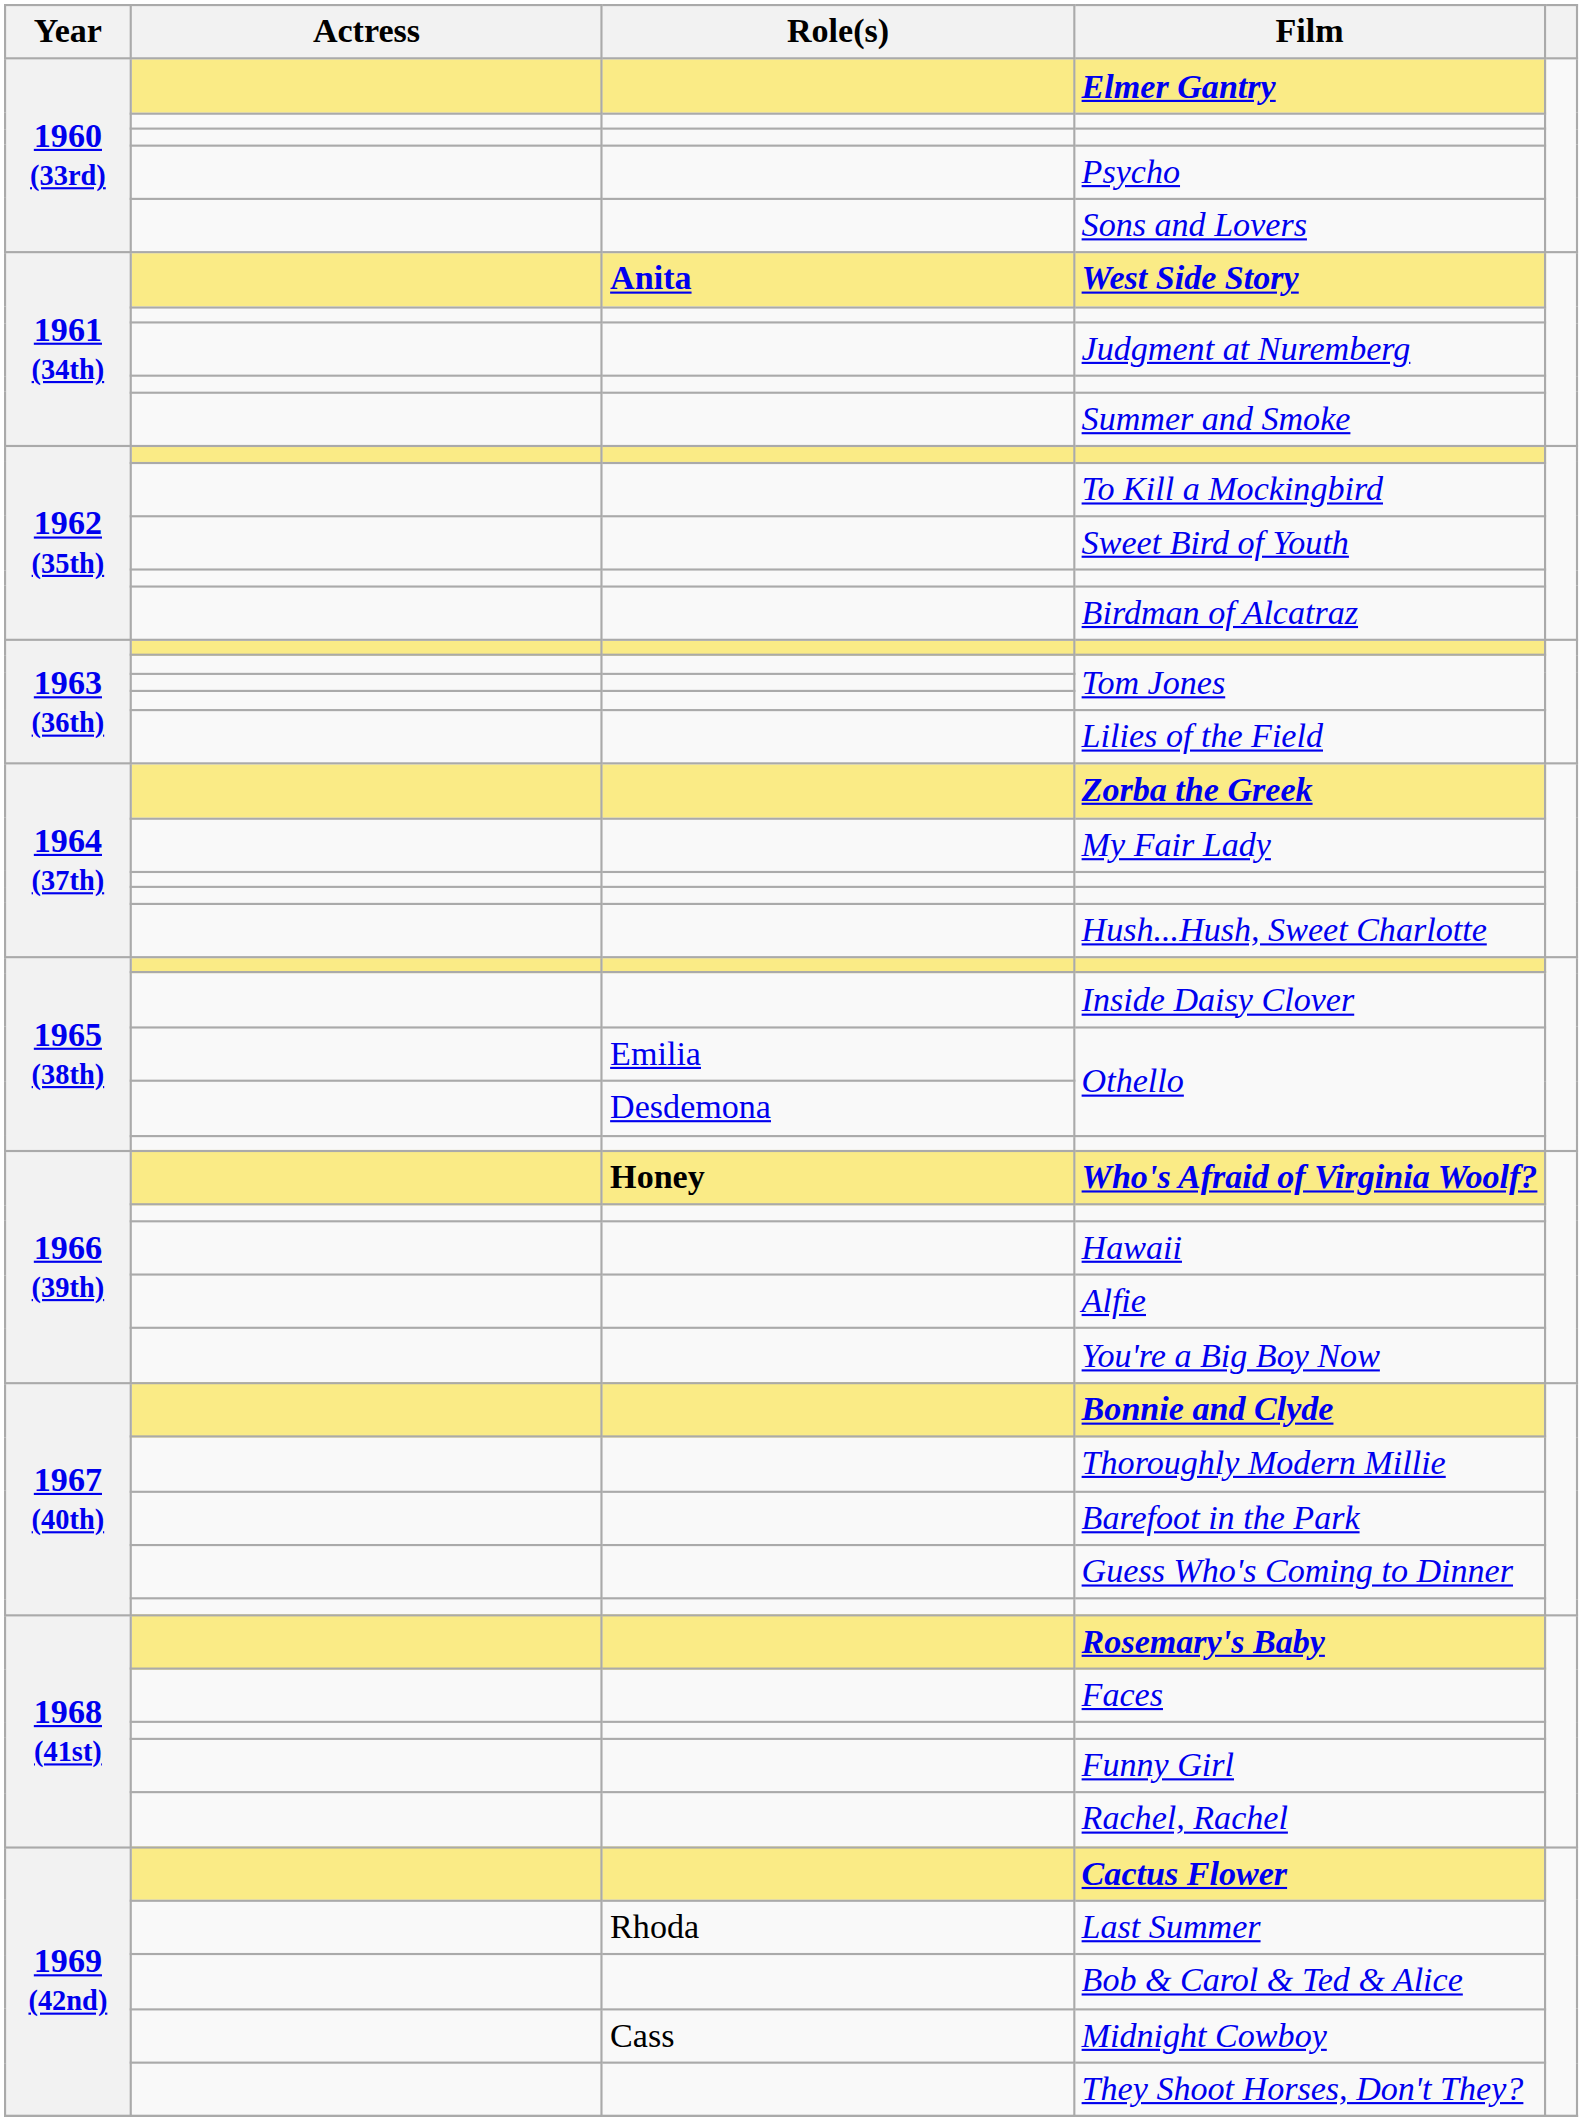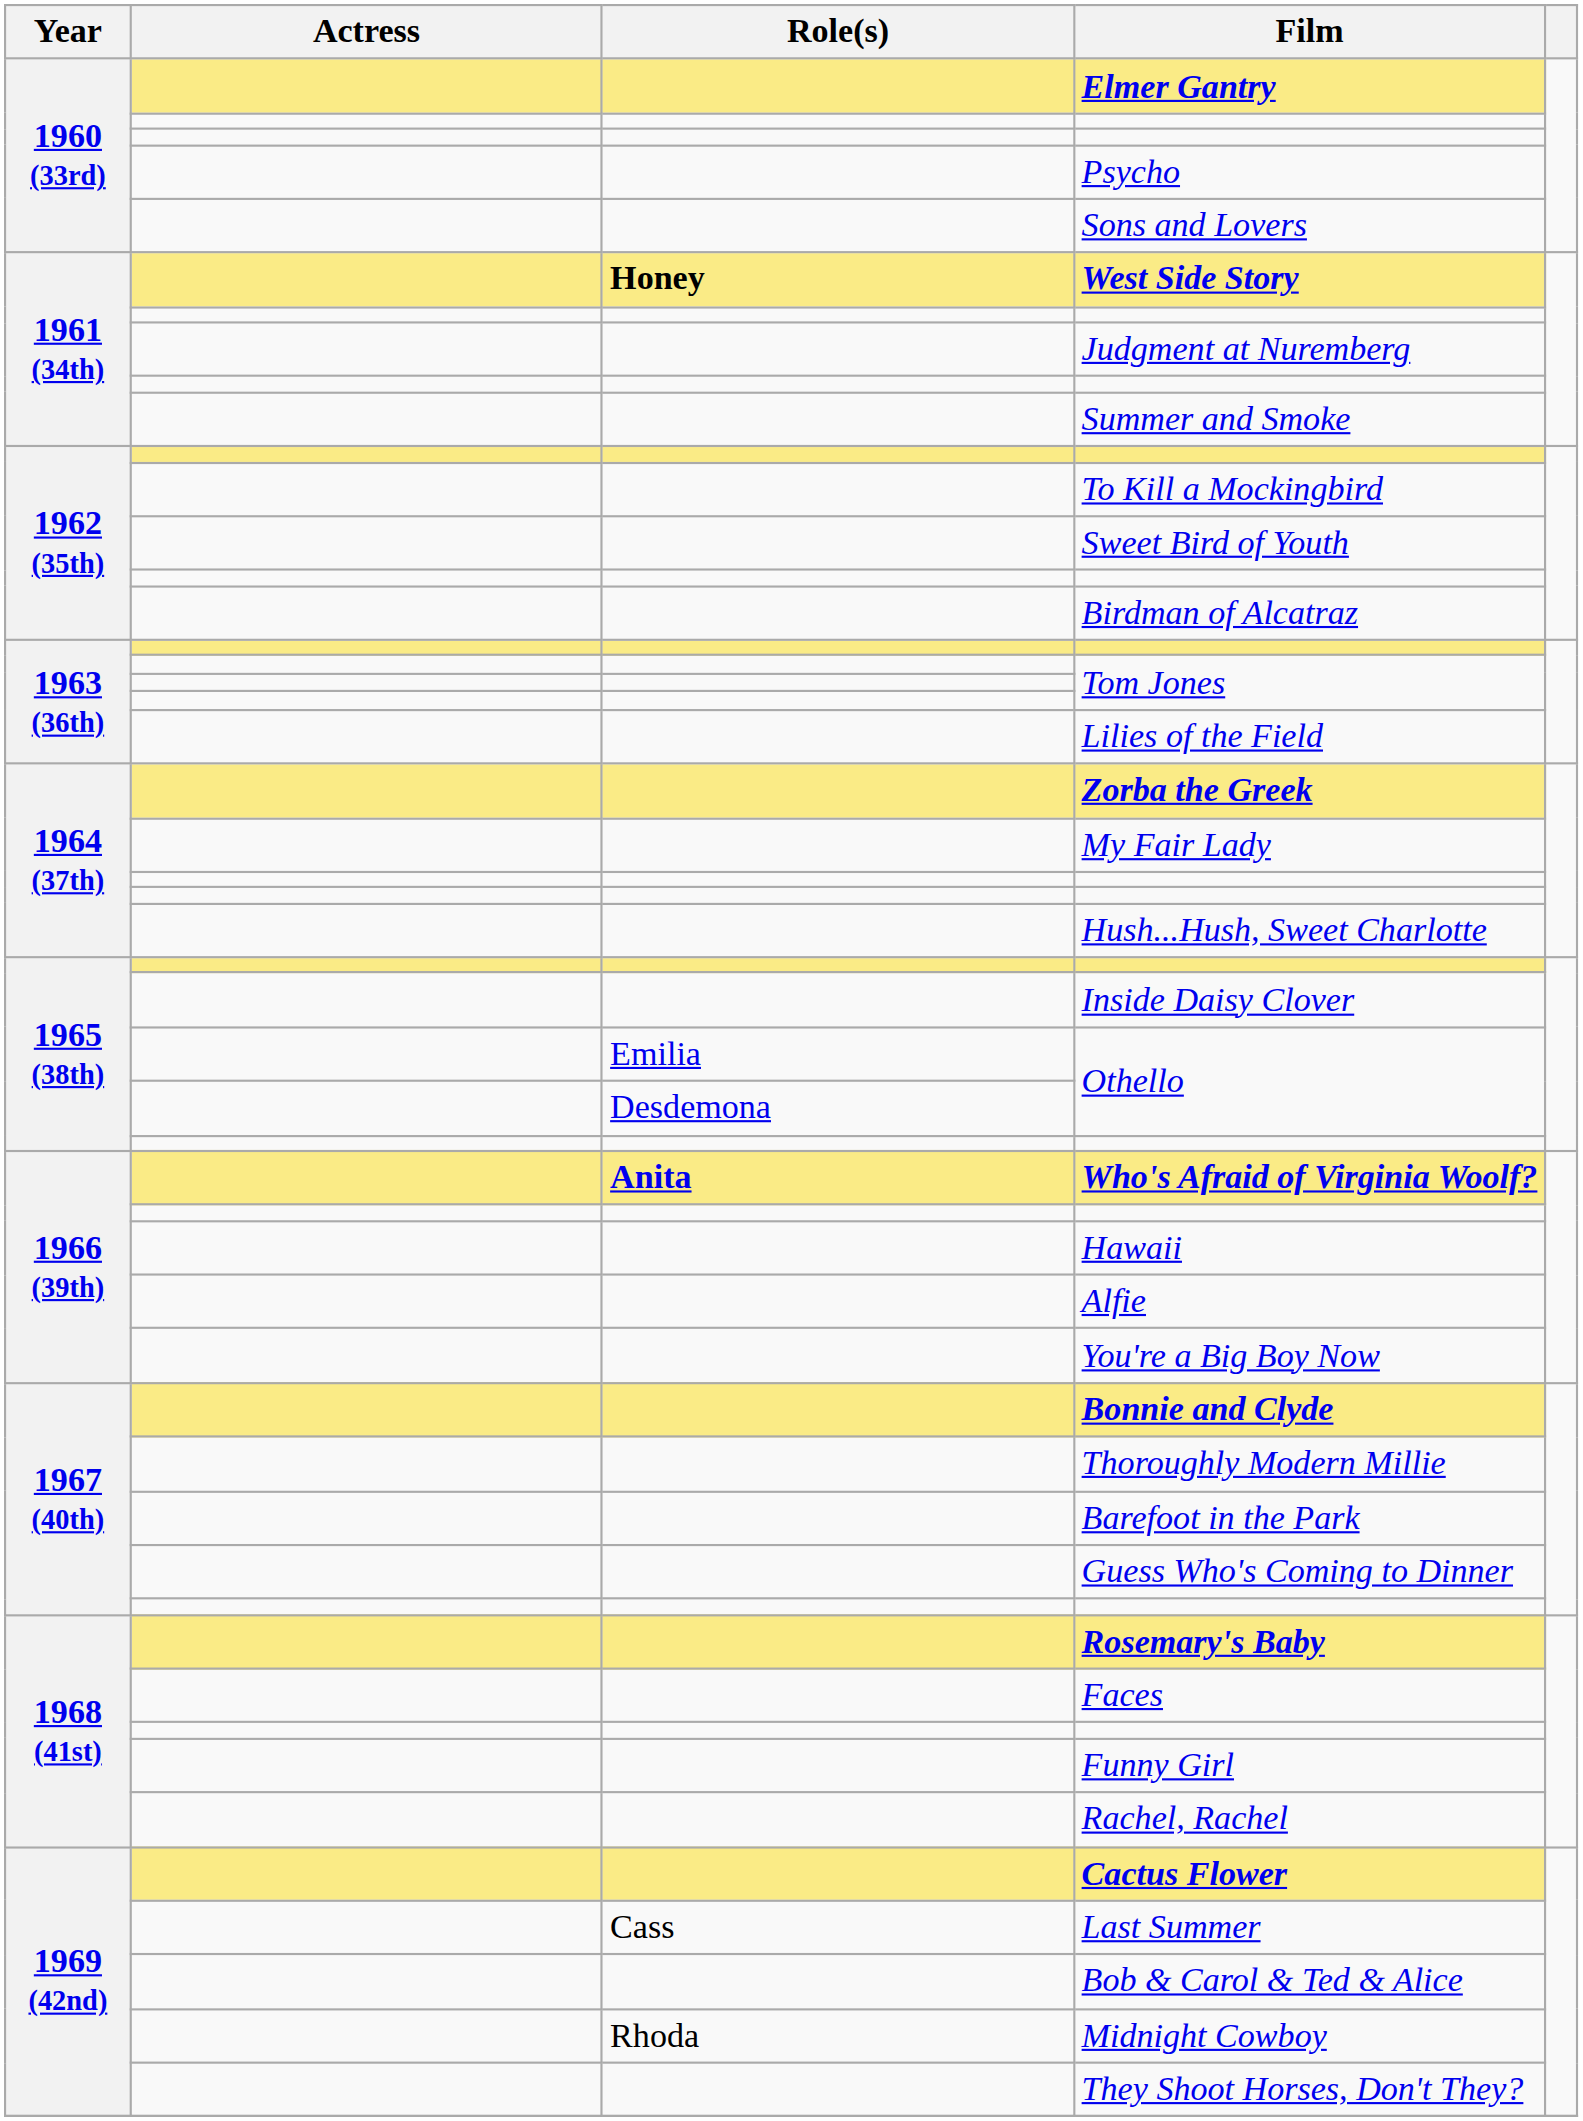 <table class="wikitable sortable" style="text-align:left;">
 <tr>
 <th scope="col" style="width:8%;">Year</th>
 <th scope="col" style="width:30%;">Actress</th>
 <th scope="col" style="width:30%;">Role(s)</th>
 <th scope="col" style="width:30%;">Film</th>
 <th scope="col" style="width:2%;" class="unsortable"></th>
 </tr>
 <tr>
 <th scope="row" rowspan=5 style="text-align:center"><a href='#'>1960</a> <br><small><a href='#'>(33rd)</a> </small></th>
 <td style="background:#FAEB86;"><strong> </strong></td>
 <td style="background:#FAEB86;"><strong></strong></td>
 <td style="background:#FAEB86;"><strong><em><a href='#'>Elmer Gantry</a></em></strong></td>
 <td rowspan=5></td>
 </tr>
 <tr>
 <td></td>
 <td></td>
 <td></td>
 </tr>
 <tr>
 <td></td>
 <td></td>
 <td></td>
 </tr>
 <tr>
 <td></td>
 <td></td>
 <td><em><a href='#'>Psycho</a></em></td>
 </tr>
 <tr>
 <td></td>
 <td></td>
 <td><em><a href='#'>Sons and Lovers</a></em></td>
 </tr>
 <tr>
 <th scope="row" rowspan=5 style="text-align:center"><a href='#'>1961</a> <br><small><a href='#'>(34th)</a> </small></th>
 <td style="background:#FAEB86;"><strong> </strong></td>
-<td style="background:#FAEB86;"><strong><a href='#'>Anita</a></strong></td>
+<td style="background:#FAEB86;"><strong>Honey</strong></td>
 <td style="background:#FAEB86;"><strong><em><a href='#'>West Side Story</a></em></strong></td>
 <td rowspan=5></td>
 </tr>
 <tr>
 <td></td>
 <td></td>
 <td></td>
 </tr>
 <tr>
 <td></td>
 <td></td>
 <td><em><a href='#'>Judgment at Nuremberg</a></em></td>
 </tr>
 <tr>
 <td></td>
 <td></td>
 <td></td>
 </tr>
 <tr>
 <td></td>
 <td></td>
 <td><em><a href='#'>Summer and Smoke</a></em></td>
 </tr>
 <tr>
 <th scope="row" rowspan=5 style="text-align:center"><a href='#'>1962</a> <br><small><a href='#'>(35th)</a> </small></th>
 <td style="background:#FAEB86;"><strong> </strong></td>
 <td style="background:#FAEB86;"><strong></strong></td>
 <td style="background:#FAEB86;"><strong></strong></td>
 <td rowspan=5></td>
 </tr>
 <tr>
 <td></td>
 <td></td>
 <td><em><a href='#'>To Kill a Mockingbird</a></em></td>
 </tr>
 <tr>
 <td></td>
 <td></td>
 <td><em><a href='#'>Sweet Bird of Youth</a></em></td>
 </tr>
 <tr>
 <td></td>
 <td></td>
 <td></td>
 </tr>
 <tr>
 <td></td>
 <td></td>
 <td><em><a href='#'>Birdman of Alcatraz</a></em></td>
 </tr>
 <tr>
 <th scope="row" rowspan=5 style="text-align:center"><a href='#'>1963</a> <br><small><a href='#'>(36th)</a> </small></th>
 <td style="background:#FAEB86;"><strong> </strong></td>
 <td style="background:#FAEB86;"><strong></strong></td>
 <td style="background:#FAEB86;"><strong></strong></td>
 <td rowspan=5></td>
 </tr>
 <tr>
 <td></td>
 <td></td>
 <td rowspan=3><em><a href='#'>Tom Jones</a></em></td>
 </tr>
 <tr>
 <td></td>
 <td></td>
 </tr>
 <tr>
 <td></td>
 <td></td>
 </tr>
 <tr>
 <td></td>
 <td></td>
 <td><em><a href='#'>Lilies of the Field</a></em></td>
 </tr>
 <tr>
 <th scope="row" rowspan=5 style="text-align:center"><a href='#'>1964</a> <br><small><a href='#'>(37th)</a> </small></th>
 <td style="background:#FAEB86;"><strong> </strong></td>
 <td style="background:#FAEB86;"><strong></strong></td>
 <td style="background:#FAEB86;"><strong><em><a href='#'>Zorba the Greek</a></em></strong></td>
 <td rowspan=5></td>
 </tr>
 <tr>
 <td></td>
 <td></td>
 <td><em><a href='#'>My Fair Lady</a></em></td>
 </tr>
 <tr>
 <td></td>
 <td></td>
 <td></td>
 </tr>
 <tr>
 <td></td>
 <td></td>
 <td></td>
 </tr>
 <tr>
 <td></td>
 <td></td>
 <td><em><a href='#'>Hush...Hush, Sweet Charlotte</a></em></td>
 </tr>
 <tr>
 <th scope="row" rowspan=5 style="text-align:center"><a href='#'>1965</a> <br><small><a href='#'>(38th)</a> </small></th>
 <td style="background:#FAEB86;"><strong> </strong></td>
 <td style="background:#FAEB86;"><strong></strong></td>
 <td style="background:#FAEB86;"><strong></strong></td>
 <td rowspan=5></td>
 </tr>
 <tr>
 <td></td>
 <td></td>
 <td><em><a href='#'>Inside Daisy Clover</a></em></td>
 </tr>
 <tr>
 <td></td>
 <td><a href='#'>Emilia</a></td>
 <td rowspan="2"><em><a href='#'>Othello</a></em></td>
 </tr>
 <tr>
 <td></td>
 <td><a href='#'>Desdemona</a></td>
 </tr>
 <tr>
 <td></td>
 <td></td>
 <td></td>
 </tr>
 <tr>
 <th scope="row" rowspan=5 style="text-align:center"><a href='#'>1966</a> <br><small><a href='#'>(39th)</a> </small></th>
 <td style="background:#FAEB86;"><strong> </strong></td>
-<td style="background:#FAEB86;"><strong>Honey</strong></td>
+<td style="background:#FAEB86;"><strong><a href='#'>Anita</a></strong></td>
 <td style="background:#FAEB86;"><strong><em><a href='#'>Who's Afraid of Virginia Woolf?</a></em></strong></td>
 <td rowspan=5></td>
 </tr>
 <tr>
 <td></td>
 <td></td>
 <td></td>
 </tr>
 <tr>
 <td></td>
 <td></td>
 <td><em><a href='#'>Hawaii</a></em></td>
 </tr>
 <tr>
 <td></td>
 <td></td>
 <td><em><a href='#'>Alfie</a></em></td>
 </tr>
 <tr>
 <td></td>
 <td></td>
 <td><em><a href='#'>You're a Big Boy Now</a></em></td>
 </tr>
 <tr>
 <th scope="row" rowspan=5 style="text-align:center"><a href='#'>1967</a> <br><small><a href='#'>(40th)</a> </small></th>
 <td style="background:#FAEB86;"><strong> </strong></td>
 <td style="background:#FAEB86;"><strong></strong></td>
 <td style="background:#FAEB86;"><strong><em><a href='#'>Bonnie and Clyde</a></em></strong></td>
 <td rowspan=5></td>
 </tr>
 <tr>
 <td></td>
 <td></td>
 <td><em><a href='#'>Thoroughly Modern Millie</a></em></td>
 </tr>
 <tr>
 <td></td>
 <td></td>
 <td><em><a href='#'>Barefoot in the Park</a></em></td>
 </tr>
 <tr>
 <td></td>
 <td></td>
 <td><em><a href='#'>Guess Who's Coming to Dinner</a></em></td>
 </tr>
 <tr>
 <td></td>
 <td></td>
 <td></td>
 </tr>
 <tr>
 <th scope="row" rowspan=5 style="text-align:center"><a href='#'>1968</a> <br><small><a href='#'>(41st)</a> </small></th>
 <td style="background:#FAEB86;"><strong> </strong></td>
 <td style="background:#FAEB86;"><strong></strong></td>
 <td style="background:#FAEB86;"><strong><em><a href='#'>Rosemary's Baby</a></em></strong></td>
 <td rowspan=5></td>
 </tr>
 <tr>
 <td></td>
 <td></td>
 <td><em><a href='#'>Faces</a></em></td>
 </tr>
 <tr>
 <td></td>
 <td></td>
 <td></td>
 </tr>
 <tr>
 <td></td>
 <td></td>
 <td><em><a href='#'>Funny Girl</a></em></td>
 </tr>
 <tr>
 <td></td>
 <td></td>
 <td><em><a href='#'>Rachel, Rachel</a></em></td>
 </tr>
 <tr>
 <th scope="row" rowspan=5 style="text-align:center"><a href='#'>1969</a> <br><small><a href='#'>(42nd)</a> </small></th>
 <td style="background:#FAEB86;"><strong> </strong></td>
 <td style="background:#FAEB86;"><strong></strong></td>
 <td style="background:#FAEB86;"><strong><em><a href='#'>Cactus Flower</a></em></strong></td>
 <td rowspan=5></td>
 </tr>
 <tr>
 <td></td>
-<td>Rhoda</td>
+<td>Cass</td>
 <td><em><a href='#'>Last Summer</a></em></td>
 </tr>
 <tr>
 <td></td>
 <td></td>
 <td><em><a href='#'>Bob & Carol & Ted & Alice</a></em></td>
 </tr>
 <tr>
 <td></td>
-<td>Cass</td>
+<td>Rhoda</td>
 <td><em><a href='#'>Midnight Cowboy</a></em></td>
 </tr>
 <tr>
 <td></td>
 <td></td>
 <td><em><a href='#'>They Shoot Horses, Don't They?</a></em></td>
 </tr>
 <tr>
 </tr>
 </table>
